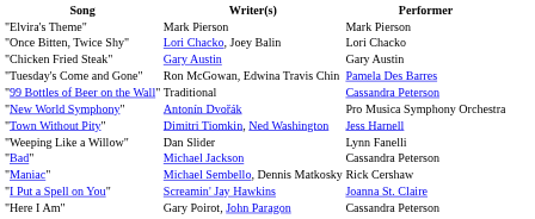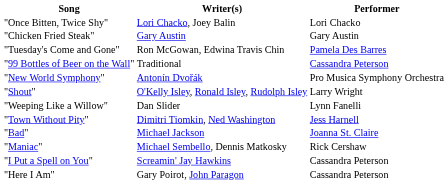 <table>
 <tr>
 <th>Song</th>
 <th>Writer(s)</th>
 <th>Performer</th>
-</tr>
-<tr>
-<td>"Elvira's Theme"</td>
-<td>Mark Pierson</td>
-<td>Mark Pierson</td>
 </tr>
 <tr>
 <td>"Once Bitten, Twice Shy"</td>
 <td><a href='#'>Lori Chacko</a>, Joey Balin</td>
 <td>Lori Chacko</td>
 </tr>
 <tr>
 <td>"Chicken Fried Steak"</td>
 <td><a href='#'>Gary Austin</a></td>
 <td>Gary Austin</td>
 </tr>
 <tr>
 <td>"Tuesday's Come and Gone"</td>
 <td>Ron McGowan, Edwina Travis Chin</td>
 <td><a href='#'>Pamela Des Barres</a></td>
 </tr>
 <tr>
 <td>"<a href='#'>99 Bottles of Beer on the Wall</a>"</td>
 <td>Traditional</td>
 <td><a href='#'>Cassandra Peterson</a></td>
 </tr>
 <tr>
 <td>"<a href='#'>New World Symphony</a>"</td>
 <td><a href='#'>Antonín Dvořák</a></td>
 <td>Pro Musica Symphony Orchestra</td>
 </tr>
 <tr>
-<td>"<a href='#'>Town Without Pity</a>"</td>
-<td><a href='#'>Dimitri Tiomkin</a>, <a href='#'>Ned Washington</a></td>
-<td><a href='#'>Jess Harnell</a></td>
+<td>"<a href='#'>Shout</a>"</td>
+<td><a href='#'>O'Kelly Isley</a>, <a href='#'>Ronald Isley</a>, <a href='#'>Rudolph Isley</a></td>
+<td>Larry Wright</td>
 </tr>
 <tr>
 <td>"Weeping Like a Willow"</td>
 <td>Dan Slider</td>
 <td>Lynn Fanelli</td>
 </tr>
 <tr>
+<td>"<a href='#'>Town Without Pity</a>"</td>
+<td><a href='#'>Dimitri Tiomkin</a>, <a href='#'>Ned Washington</a></td>
+<td><a href='#'>Jess Harnell</a></td>
+</tr>
+<tr>
 <td>"<a href='#'>Bad</a>"</td>
 <td><a href='#'>Michael Jackson</a></td>
-<td>Cassandra Peterson</td>
+<td><a href='#'>Joanna St. Claire</a></td>
 </tr>
 <tr>
 <td>"<a href='#'>Maniac</a>"</td>
 <td><a href='#'>Michael Sembello</a>, Dennis Matkosky</td>
 <td>Rick Cershaw</td>
 </tr>
 <tr>
 <td>"<a href='#'>I Put a Spell on You</a>"</td>
 <td><a href='#'>Screamin' Jay Hawkins</a></td>
-<td><a href='#'>Joanna St. Claire</a></td>
+<td>Cassandra Peterson</td>
 </tr>
 <tr>
 <td>"Here I Am"</td>
 <td>Gary Poirot, <a href='#'>John Paragon</a></td>
 <td>Cassandra Peterson</td>
 </tr>
 </table>
